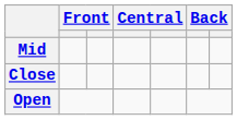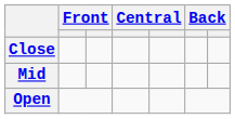 <table class="wikitable">
 <tr>
 <th rowspan="2"></th>
 <th colspan="2"><a href='#'>Front</a></th>
 <th colspan="2"><a href='#'>Central</a></th>
 <th colspan="2"><a href='#'>Back</a></th>
 </tr>
 <tr>
 <th></th>
 <th></th>
 <th></th>
 <th></th>
 <th></th>
 <th></th>
 </tr>
 <tr style="text-align:center;">
-<th><a href='#'>Mid</a></th>
+<th><a href='#'>Close</a></th>
 <td></td>
 <td></td>
 <td></td>
 <td></td>
 <td></td>
 <td></td>
 </tr>
 <tr style="text-align:center;">
-<th><a href='#'>Close</a></th>
+<th><a href='#'>Mid</a></th>
 <td></td>
 <td></td>
 <td></td>
 <td></td>
 <td></td>
 <td></td>
 </tr>
 <tr style="text-align:center;">
 <th><a href='#'>Open</a></th>
 <td colspan="2"></td>
 <td></td>
 <td></td>
 <td colspan="2"></td>
 </tr>
 </table>
